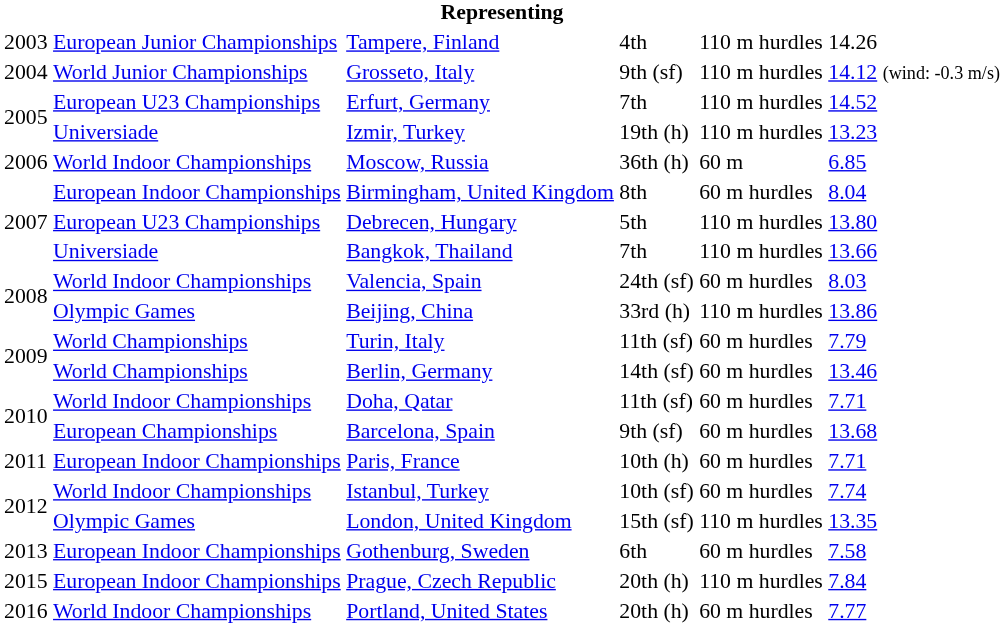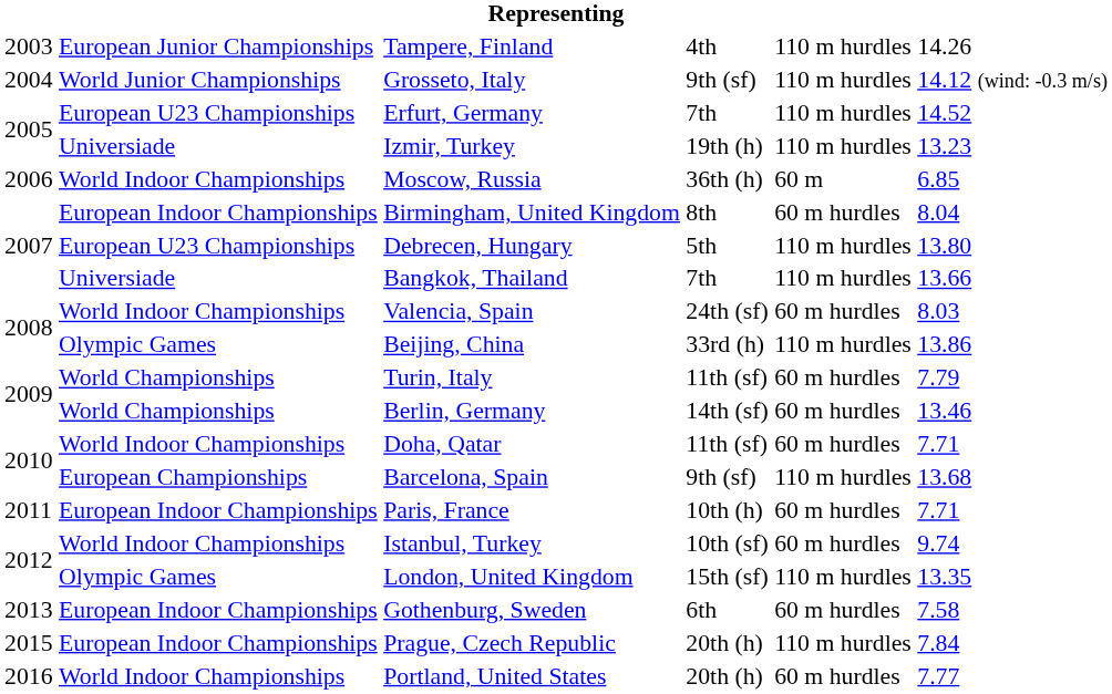 <table>
 <tr>
 <th colspan="6">Representing </th>
 </tr>
 <tr>
 <td>2003</td>
 <td><a href='#'>European Junior Championships</a></td>
 <td><a href='#'>Tampere, Finland</a></td>
 <td>4th</td>
 <td>110 m hurdles</td>
 <td>14.26</td>
 </tr>
 <tr>
 <td>2004</td>
 <td><a href='#'>World Junior Championships</a></td>
 <td><a href='#'>Grosseto, Italy</a></td>
 <td>9th (sf)</td>
 <td>110 m hurdles</td>
 <td><a href='#'>14.12</a> <small>(wind: -0.3 m/s)</small></td>
 </tr>
 <tr>
 <td rowspan=2>2005</td>
 <td><a href='#'>European U23 Championships</a></td>
 <td><a href='#'>Erfurt, Germany</a></td>
 <td>7th</td>
 <td>110 m hurdles</td>
 <td><a href='#'>14.52</a></td>
 </tr>
 <tr>
 <td><a href='#'>Universiade</a></td>
 <td><a href='#'>Izmir, Turkey</a></td>
 <td>19th (h)</td>
 <td>110 m hurdles</td>
 <td><a href='#'>13.23</a></td>
 </tr>
 <tr>
 <td>2006</td>
 <td><a href='#'>World Indoor Championships</a></td>
 <td><a href='#'>Moscow, Russia</a></td>
 <td>36th (h)</td>
 <td>60 m</td>
 <td><a href='#'>6.85</a></td>
 </tr>
 <tr>
 <td rowspan=3>2007</td>
 <td><a href='#'>European Indoor Championships</a></td>
 <td><a href='#'>Birmingham, United Kingdom</a></td>
 <td>8th</td>
 <td>60 m hurdles</td>
 <td><a href='#'>8.04</a></td>
 </tr>
 <tr>
 <td><a href='#'>European U23 Championships</a></td>
 <td><a href='#'>Debrecen, Hungary</a></td>
 <td>5th</td>
 <td>110 m hurdles</td>
 <td><a href='#'>13.80</a></td>
 </tr>
 <tr>
 <td><a href='#'>Universiade</a></td>
 <td><a href='#'>Bangkok, Thailand</a></td>
 <td>7th</td>
 <td>110 m hurdles</td>
 <td><a href='#'>13.66</a></td>
 </tr>
 <tr>
 <td rowspan=2>2008</td>
 <td><a href='#'>World Indoor Championships</a></td>
 <td><a href='#'>Valencia, Spain</a></td>
 <td>24th (sf)</td>
 <td>60 m hurdles</td>
 <td><a href='#'>8.03</a></td>
 </tr>
 <tr>
 <td><a href='#'>Olympic Games</a></td>
 <td><a href='#'>Beijing, China</a></td>
 <td>33rd (h)</td>
 <td>110 m hurdles</td>
 <td><a href='#'>13.86</a></td>
 </tr>
 <tr>
 <td rowspan=2>2009</td>
 <td><a href='#'>World Championships</a></td>
 <td><a href='#'>Turin, Italy</a></td>
 <td>11th (sf)</td>
 <td>60 m hurdles</td>
 <td><a href='#'>7.79</a></td>
 </tr>
 <tr>
 <td><a href='#'>World Championships</a></td>
 <td><a href='#'>Berlin, Germany</a></td>
 <td>14th (sf)</td>
 <td>60 m hurdles</td>
 <td><a href='#'>13.46</a></td>
 </tr>
 <tr>
 <td rowspan=2>2010</td>
 <td><a href='#'>World Indoor Championships</a></td>
 <td><a href='#'>Doha, Qatar</a></td>
 <td>11th (sf)</td>
 <td>60 m hurdles</td>
 <td><a href='#'>7.71</a></td>
 </tr>
 <tr>
 <td><a href='#'>European Championships</a></td>
 <td><a href='#'>Barcelona, Spain</a></td>
 <td>9th (sf)</td>
-<td>60 m hurdles</td>
+<td>110 m hurdles</td>
 <td><a href='#'>13.68</a></td>
 </tr>
 <tr>
 <td>2011</td>
 <td><a href='#'>European Indoor Championships</a></td>
 <td><a href='#'>Paris, France</a></td>
 <td>10th (h)</td>
 <td>60 m hurdles</td>
 <td><a href='#'>7.71</a></td>
 </tr>
 <tr>
 <td rowspan=2>2012</td>
 <td><a href='#'>World Indoor Championships</a></td>
 <td><a href='#'>Istanbul, Turkey</a></td>
 <td>10th (sf)</td>
 <td>60 m hurdles</td>
-<td><a href='#'>7.74</a></td>
+<td><a href='#'>9.74</a></td>
 </tr>
 <tr>
 <td><a href='#'>Olympic Games</a></td>
 <td><a href='#'>London, United Kingdom</a></td>
 <td>15th (sf)</td>
 <td>110 m hurdles</td>
 <td><a href='#'>13.35</a></td>
 </tr>
 <tr>
 <td>2013</td>
 <td><a href='#'>European Indoor Championships</a></td>
 <td><a href='#'>Gothenburg, Sweden</a></td>
 <td>6th</td>
 <td>60 m hurdles</td>
 <td><a href='#'>7.58</a></td>
 </tr>
 <tr>
 <td>2015</td>
 <td><a href='#'>European Indoor Championships</a></td>
 <td><a href='#'>Prague, Czech Republic</a></td>
 <td>20th (h)</td>
 <td>110 m hurdles</td>
 <td><a href='#'>7.84</a></td>
 </tr>
 <tr>
 <td>2016</td>
 <td><a href='#'>World Indoor Championships</a></td>
 <td><a href='#'>Portland, United States</a></td>
 <td>20th (h)</td>
 <td>60 m hurdles</td>
 <td><a href='#'>7.77</a></td>
 </tr>
 </table>
